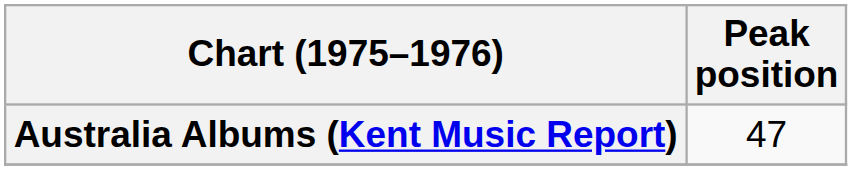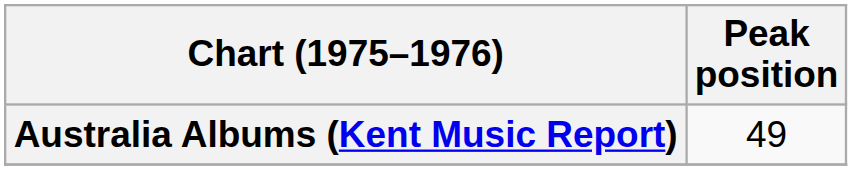 <table class="wikitable sortable plainrowheaders" style="text-align:center">
 <tr>
 <th scope="col">Chart (1975–1976)</th>
 <th scope="col">Peak<br>position</th>
 </tr>
 <tr>
 <th scope="row">Australia Albums (<a href='#'>Kent Music Report</a>)</th>
-<td>47</td>
+<td>49</td>
 </tr>
 <tr>
 </tr>
 <tr>
 </tr>
 </table>
